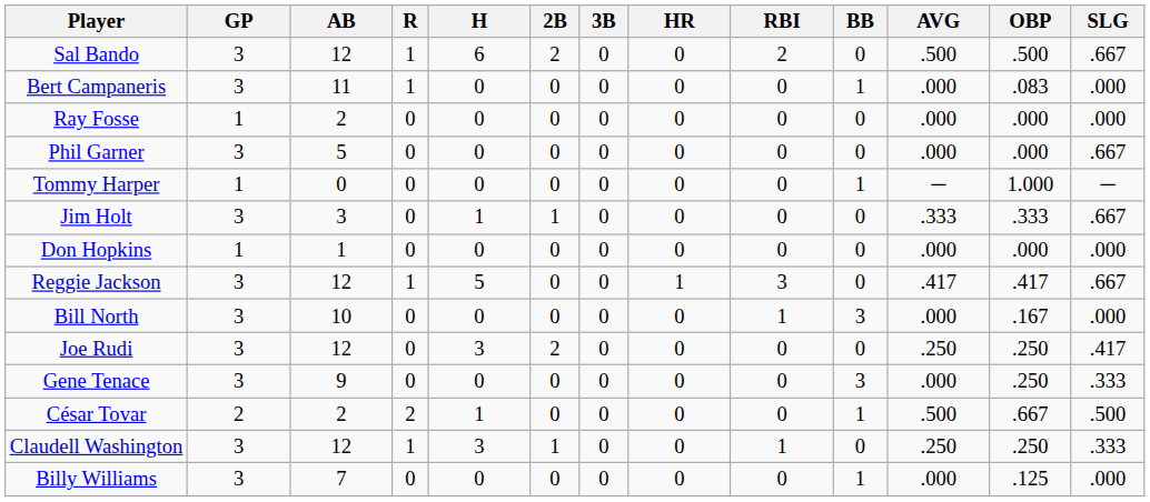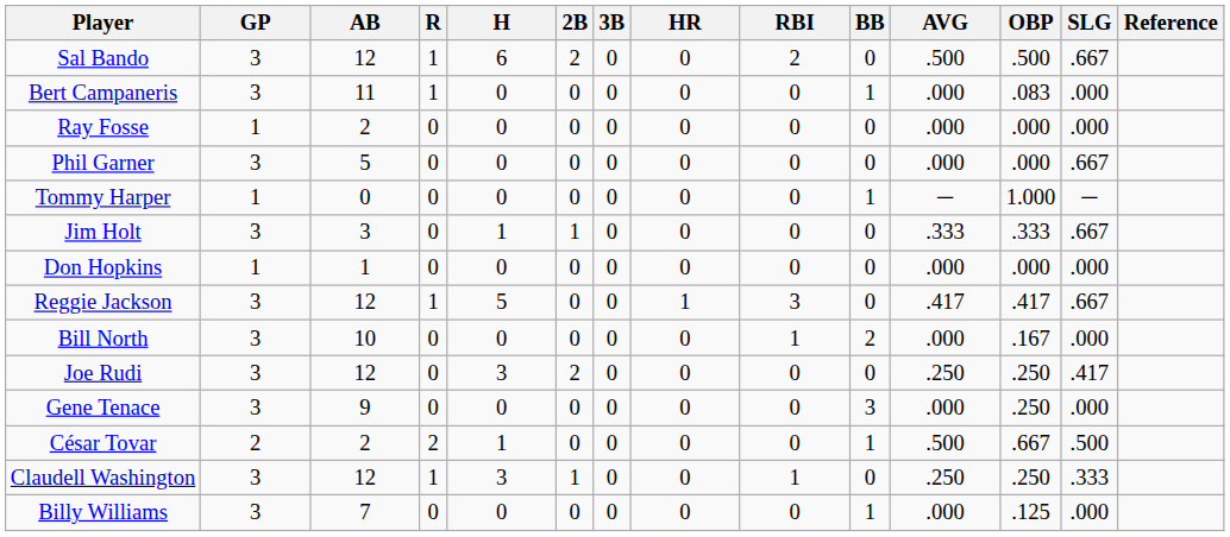 <table class="wikitable sortable" style="text-align:center">
 <tr>
 <th width="16%">Player</th>
 <th width="9%">GP</th>
 <th width="9%">AB</th>
 <th>R</th>
 <th width="9%">H</th>
 <th>2B</th>
 <th>3B</th>
 <th width="9%">HR</th>
 <th width="9%">RBI</th>
 <th>BB</th>
 <th width="9%">AVG</th>
 <th>OBP</th>
 <th>SLG</th>
+<th>Reference</th>
 </tr>
 <tr>
 <td><a href='#'>Sal Bando</a></td>
 <td>3</td>
 <td>12</td>
 <td>1</td>
 <td>6</td>
 <td>2</td>
 <td>0</td>
 <td>0</td>
 <td>2</td>
 <td>0</td>
 <td>.500</td>
 <td>.500</td>
 <td>.667</td>
+<td></td>
 </tr>
 <tr>
 <td><a href='#'>Bert Campaneris</a></td>
 <td>3</td>
 <td>11</td>
 <td>1</td>
 <td>0</td>
 <td>0</td>
 <td>0</td>
 <td>0</td>
 <td>0</td>
 <td>1</td>
 <td>.000</td>
 <td>.083</td>
 <td>.000</td>
+<td></td>
 </tr>
 <tr>
 <td><a href='#'>Ray Fosse</a></td>
 <td>1</td>
 <td>2</td>
 <td>0</td>
 <td>0</td>
 <td>0</td>
 <td>0</td>
 <td>0</td>
 <td>0</td>
 <td>0</td>
 <td>.000</td>
 <td>.000</td>
 <td>.000</td>
+<td></td>
 </tr>
 <tr>
 <td><a href='#'>Phil Garner</a></td>
 <td>3</td>
 <td>5</td>
 <td>0</td>
 <td>0</td>
 <td>0</td>
 <td>0</td>
 <td>0</td>
 <td>0</td>
 <td>0</td>
 <td>.000</td>
 <td>.000</td>
 <td>.667</td>
+<td></td>
 </tr>
 <tr>
 <td><a href='#'>Tommy Harper</a></td>
 <td>1</td>
 <td>0</td>
 <td>0</td>
 <td>0</td>
 <td>0</td>
 <td>0</td>
 <td>0</td>
 <td>0</td>
 <td>1</td>
 <td>─</td>
 <td>1.000</td>
 <td>─</td>
+<td></td>
 </tr>
 <tr>
 <td><a href='#'>Jim Holt</a></td>
 <td>3</td>
 <td>3</td>
 <td>0</td>
 <td>1</td>
 <td>1</td>
 <td>0</td>
 <td>0</td>
 <td>0</td>
 <td>0</td>
 <td>.333</td>
 <td>.333</td>
 <td>.667</td>
+<td></td>
 </tr>
 <tr>
 <td><a href='#'>Don Hopkins</a></td>
 <td>1</td>
 <td>1</td>
 <td>0</td>
 <td>0</td>
 <td>0</td>
 <td>0</td>
 <td>0</td>
 <td>0</td>
 <td>0</td>
 <td>.000</td>
 <td>.000</td>
 <td>.000</td>
+<td></td>
 </tr>
 <tr>
 <td><a href='#'>Reggie Jackson</a></td>
 <td>3</td>
 <td>12</td>
 <td>1</td>
 <td>5</td>
 <td>0</td>
 <td>0</td>
 <td>1</td>
 <td>3</td>
 <td>0</td>
 <td>.417</td>
 <td>.417</td>
 <td>.667</td>
+<td></td>
 </tr>
 <tr>
 <td><a href='#'>Bill North</a></td>
 <td>3</td>
 <td>10</td>
 <td>0</td>
 <td>0</td>
 <td>0</td>
 <td>0</td>
 <td>0</td>
 <td>1</td>
-<td>3</td>
+<td>2</td>
 <td>.000</td>
 <td>.167</td>
 <td>.000</td>
+<td></td>
 </tr>
 <tr>
 <td><a href='#'>Joe Rudi</a></td>
 <td>3</td>
 <td>12</td>
 <td>0</td>
 <td>3</td>
 <td>2</td>
 <td>0</td>
 <td>0</td>
 <td>0</td>
 <td>0</td>
 <td>.250</td>
 <td>.250</td>
 <td>.417</td>
+<td></td>
 </tr>
 <tr>
 <td><a href='#'>Gene Tenace</a></td>
 <td>3</td>
 <td>9</td>
 <td>0</td>
 <td>0</td>
 <td>0</td>
 <td>0</td>
 <td>0</td>
 <td>0</td>
 <td>3</td>
 <td>.000</td>
 <td>.250</td>
-<td>.333</td>
+<td>.000</td>
+<td></td>
 </tr>
 <tr>
 <td><a href='#'>César Tovar</a></td>
 <td>2</td>
 <td>2</td>
 <td>2</td>
 <td>1</td>
 <td>0</td>
 <td>0</td>
 <td>0</td>
 <td>0</td>
 <td>1</td>
 <td>.500</td>
 <td>.667</td>
 <td>.500</td>
+<td></td>
 </tr>
 <tr>
 <td><a href='#'>Claudell Washington</a></td>
 <td>3</td>
 <td>12</td>
 <td>1</td>
 <td>3</td>
 <td>1</td>
 <td>0</td>
 <td>0</td>
 <td>1</td>
 <td>0</td>
 <td>.250</td>
 <td>.250</td>
 <td>.333</td>
+<td></td>
 </tr>
 <tr>
 <td><a href='#'>Billy Williams</a></td>
 <td>3</td>
 <td>7</td>
 <td>0</td>
 <td>0</td>
 <td>0</td>
 <td>0</td>
 <td>0</td>
 <td>0</td>
 <td>1</td>
 <td>.000</td>
 <td>.125</td>
 <td>.000</td>
+<td></td>
 </tr>
 </table>
